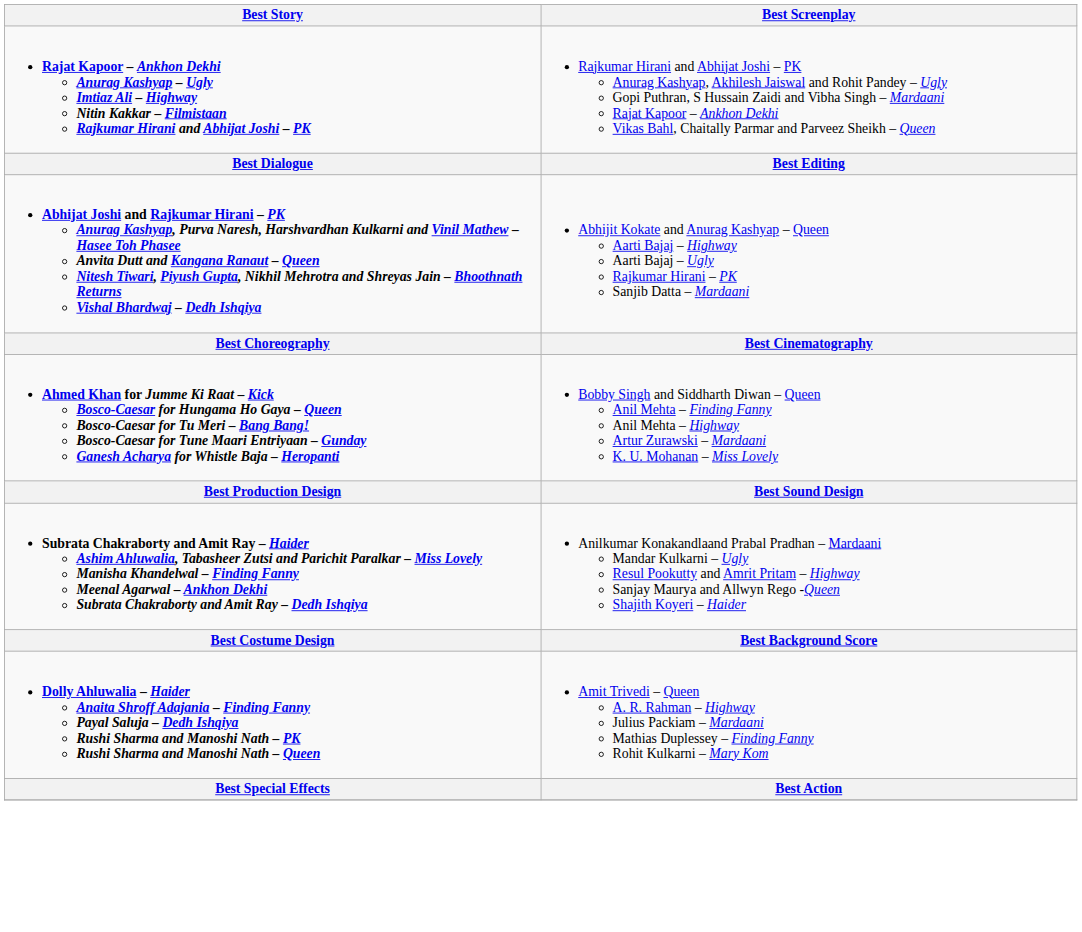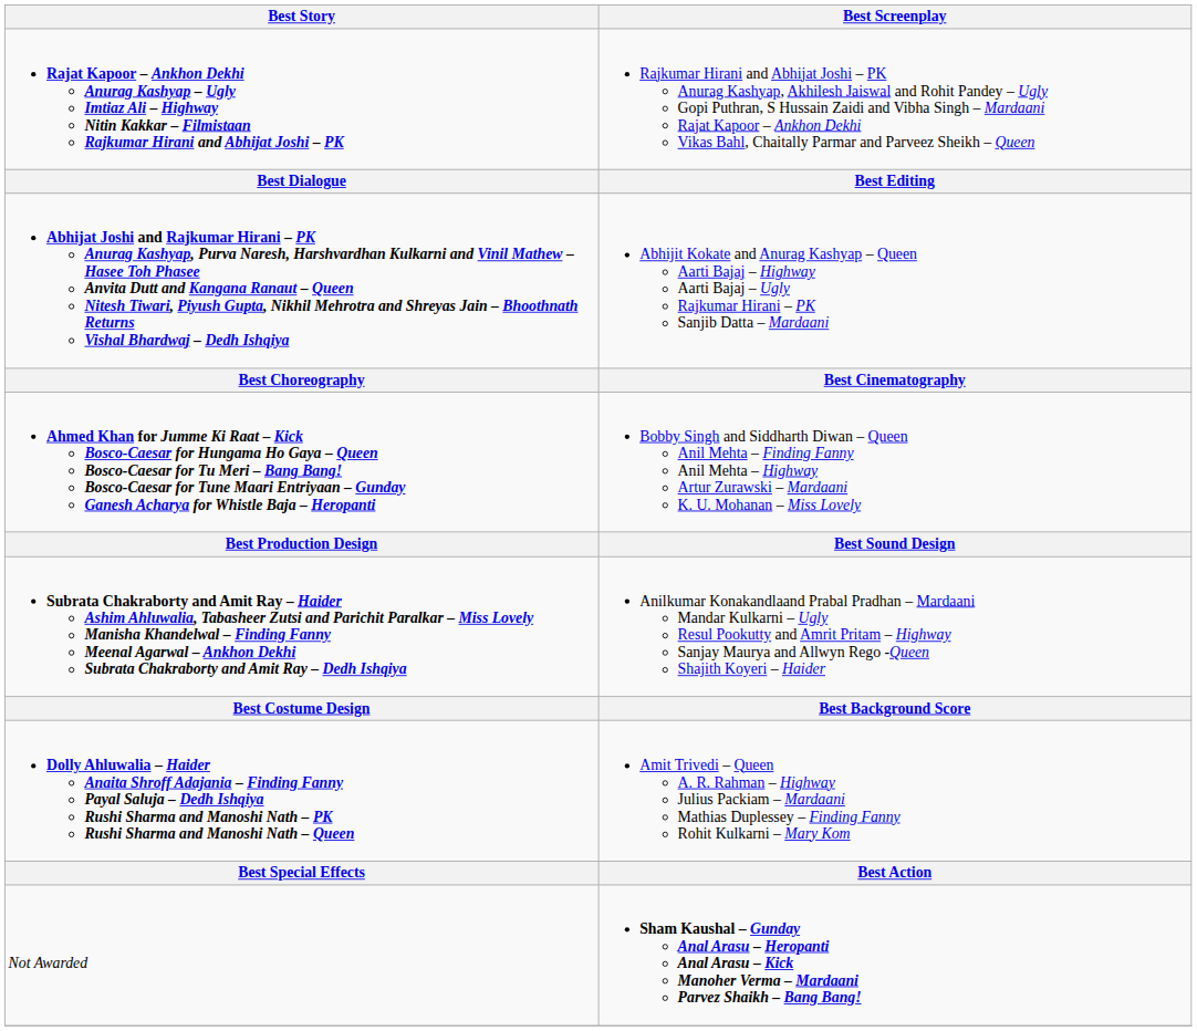 <table class="wikitable">
 <tr>
 <th style="vertical-align:top; width:50%;"><a href='#'>Best Story</a></th>
 <th style="vertical-align:top; width:50%;"><a href='#'>Best Screenplay</a></th>
 </tr>
 <tr>
 <td><br><ul><li><strong><a href='#'>Rajat Kapoor</a> – <em><a href='#'>Ankhon Dekhi</a><strong><em><ul><li><a href='#'>Anurag Kashyap</a> – </em><a href='#'>Ugly</a><em></li><li><a href='#'>Imtiaz Ali</a> – </em><a href='#'>Highway</a><em></li><li>Nitin Kakkar – </em><a href='#'>Filmistaan</a><em></li><li><a href='#'>Rajkumar Hirani</a> and <a href='#'>Abhijat Joshi</a> – </em><a href='#'>PK</a><em></li></ul></li></ul></td>
 <td><br><ul><li></strong><a href='#'>Rajkumar Hirani</a> and <a href='#'>Abhijat Joshi</a> – </em><a href='#'>PK</a></em></strong><ul><li><a href='#'>Anurag Kashyap</a>, <a href='#'>Akhilesh Jaiswal</a> and Rohit Pandey – <em><a href='#'>Ugly</a></em></li><li>Gopi Puthran, S Hussain Zaidi and Vibha Singh – <em><a href='#'>Mardaani</a></em></li><li><a href='#'>Rajat Kapoor</a> – <em><a href='#'>Ankhon Dekhi</a></em></li><li><a href='#'>Vikas Bahl</a>, Chaitally Parmar and Parveez Sheikh – <em><a href='#'>Queen</a></em></li></ul></li></ul></td>
 </tr>
 <tr>
 <th><a href='#'>Best Dialogue</a></th>
 <th><a href='#'>Best Editing</a></th>
 </tr>
 <tr>
 <td><br><ul><li><strong><a href='#'>Abhijat Joshi</a> and <a href='#'>Rajkumar Hirani</a> – <em><a href='#'>PK</a><strong><em><ul><li><a href='#'>Anurag Kashyap</a>, Purva Naresh, Harshvardhan Kulkarni and <a href='#'>Vinil Mathew</a> – </em><a href='#'>Hasee Toh Phasee</a><em></li><li>Anvita Dutt and <a href='#'>Kangana Ranaut</a> – </em><a href='#'>Queen</a><em></li><li><a href='#'>Nitesh Tiwari</a>, <a href='#'>Piyush Gupta</a>, Nikhil Mehrotra and Shreyas Jain – </em><a href='#'>Bhoothnath Returns</a><em></li><li><a href='#'>Vishal Bhardwaj</a> – </em><a href='#'>Dedh Ishqiya</a><em></li></ul></li></ul></td>
 <td><br><ul><li></strong><a href='#'>Abhijit Kokate</a> and <a href='#'>Anurag Kashyap</a> – </em><a href='#'>Queen</a></em></strong><ul><li><a href='#'>Aarti Bajaj</a> – <em><a href='#'>Highway</a></em></li><li>Aarti Bajaj – <em><a href='#'>Ugly</a></em></li><li><a href='#'>Rajkumar Hirani</a> – <em><a href='#'>PK</a></em></li><li>Sanjib Datta – <em><a href='#'>Mardaani</a></em></li></ul></li></ul></td>
 </tr>
 <tr>
 <th><a href='#'>Best Choreography</a></th>
 <th><a href='#'>Best Cinematography</a></th>
 </tr>
 <tr>
 <td><br><ul><li><strong><a href='#'>Ahmed Khan</a> for <em>Jumme Ki Raat</em> – <em><a href='#'>Kick</a><strong><em><ul><li><a href='#'>Bosco-Caesar</a> for </em>Hungama Ho Gaya<em> – </em><a href='#'>Queen</a><em></li><li>Bosco-Caesar for </em>Tu Meri<em> – </em><a href='#'>Bang Bang!</a><em></li><li>Bosco-Caesar for </em>Tune Maari Entriyaan<em> – </em><a href='#'>Gunday</a><em></li><li><a href='#'>Ganesh Acharya</a> for </em>Whistle Baja<em> – </em><a href='#'>Heropanti</a><em></li></ul></li></ul></td>
 <td><br><ul><li></strong><a href='#'>Bobby Singh</a> and Siddharth Diwan – </em><a href='#'>Queen</a></em></strong><ul><li><a href='#'>Anil Mehta</a> – <em><a href='#'>Finding Fanny</a></em></li><li>Anil Mehta – <em><a href='#'>Highway</a></em></li><li><a href='#'>Artur Zurawski</a> – <em><a href='#'>Mardaani</a></em></li><li><a href='#'>K. U. Mohanan</a> – <em><a href='#'>Miss Lovely</a></em></li></ul></li></ul></td>
 </tr>
 <tr>
 <th><a href='#'>Best Production Design</a></th>
 <th><a href='#'>Best Sound Design</a></th>
 </tr>
 <tr>
 <td><br><ul><li><strong>Subrata Chakraborty and Amit Ray – <em><a href='#'>Haider</a><strong><em><ul><li><a href='#'>Ashim Ahluwalia</a>, Tabasheer Zutsi and Parichit Paralkar – </em><a href='#'>Miss Lovely</a><em></li><li>Manisha Khandelwal – </em><a href='#'>Finding Fanny</a><em></li><li>Meenal Agarwal – </em><a href='#'>Ankhon Dekhi</a><em></li><li>Subrata Chakraborty and Amit Ray – </em><a href='#'>Dedh Ishqiya</a><em></li></ul></li></ul></td>
 <td><br><ul><li></strong>Anilkumar Konakandlaand Prabal Pradhan – </em><a href='#'>Mardaani</a></em></strong><ul><li>Mandar Kulkarni – <em><a href='#'>Ugly</a></em></li><li><a href='#'>Resul Pookutty</a> and <a href='#'>Amrit Pritam</a> – <em><a href='#'>Highway</a></em></li><li>Sanjay Maurya and Allwyn Rego -<em><a href='#'>Queen</a></em></li><li><a href='#'>Shajith Koyeri</a> – <em><a href='#'>Haider</a></em></li></ul></li></ul></td>
 </tr>
 <tr>
 <th><a href='#'>Best Costume Design</a></th>
 <th><a href='#'>Best Background Score</a></th>
 </tr>
 <tr>
 <td><br><ul><li><strong><a href='#'>Dolly Ahluwalia</a> – <em><a href='#'>Haider</a><strong><em><ul><li><a href='#'>Anaita Shroff Adajania</a> – </em><a href='#'>Finding Fanny</a><em></li><li>Payal Saluja – </em><a href='#'>Dedh Ishqiya</a><em></li><li>Rushi Sharma and Manoshi Nath – </em><a href='#'>PK</a><em></li><li>Rushi Sharma and Manoshi Nath – </em><a href='#'>Queen</a><em></li></ul></li></ul></td>
 <td><br><ul><li></strong><a href='#'>Amit Trivedi</a> – </em><a href='#'>Queen</a></em></strong><ul><li><a href='#'>A. R. Rahman</a> – <em><a href='#'>Highway</a></em></li><li>Julius Packiam – <em><a href='#'>Mardaani</a></em></li><li>Mathias Duplessey – <em><a href='#'>Finding Fanny</a></em></li><li>Rohit Kulkarni – <em><a href='#'>Mary Kom</a></em></li></ul></li></ul></td>
 </tr>
 <tr>
 <th><a href='#'>Best Special Effects</a></th>
 <th><a href='#'>Best Action</a></th>
 </tr>
 <tr>
+<td><br><em>Not Awarded</em></td>
+<td><br><ul><li><strong>Sham Kaushal – <em><a href='#'>Gunday</a><strong><em><ul><li><a href='#'>Anal Arasu</a> – </em><a href='#'>Heropanti</a><em></li><li>Anal Arasu – </em><a href='#'>Kick</a><em></li><li>Manoher Verma – </em><a href='#'>Mardaani</a><em></li><li>Parvez Shaikh – </em><a href='#'>Bang Bang!</a><em></li></ul></li></ul></td>
+</tr>
+<tr>
 </tr>
 </table>
